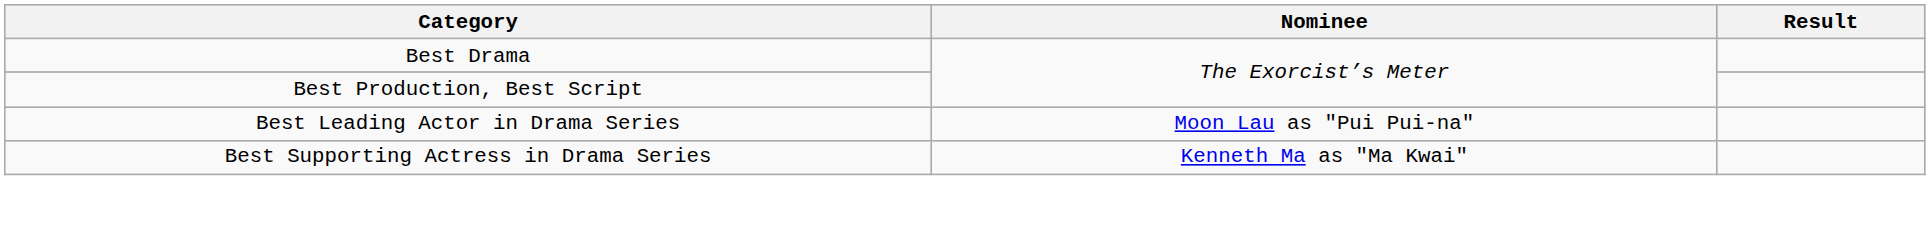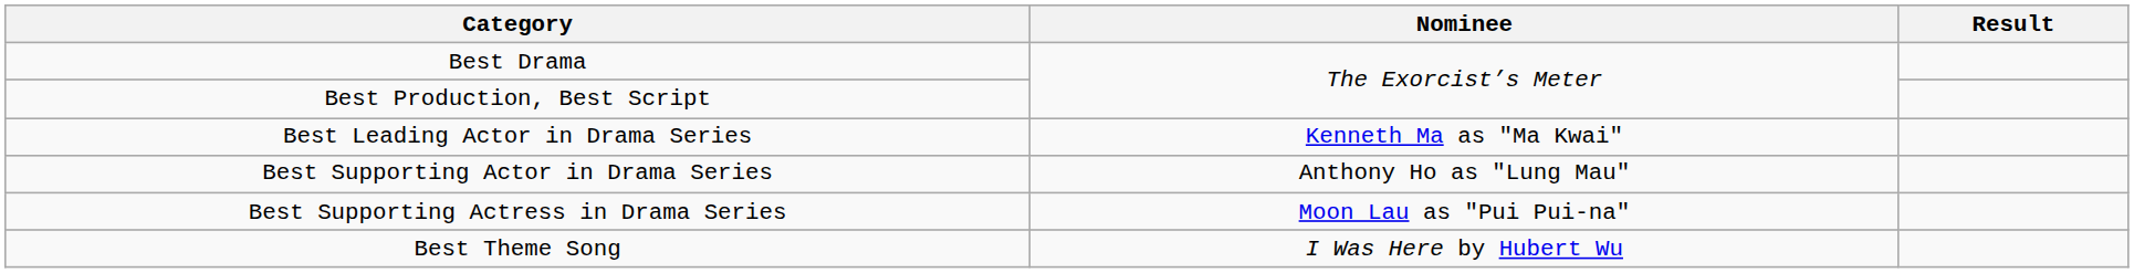 <table class="wikitable" style="width:95%; text-align:center;">
 <tr>
 <th style="width:290px;">Category</th>
 <th style="width:245px;">Nominee</th>
 <th style="width:60px;">Result</th>
 </tr>
 <tr>
 <td>Best Drama</td>
 <td rowspan=2><em>The Exorcist’s Meter</em></td>
 <td></td>
 </tr>
 <tr>
 <td>Best Production, Best Script</td>
 <td></td>
 </tr>
 <tr>
 <td>Best Leading Actor in Drama Series</td>
+<td><a href='#'>Kenneth Ma</a> as "Ma Kwai"</td>
+<td></td>
+</tr>
+<tr>
+<td>Best Supporting Actor in Drama Series</td>
+<td>Anthony Ho as "Lung Mau"</td>
+<td></td>
+</tr>
+<tr>
+<td>Best Supporting Actress in Drama Series</td>
 <td><a href='#'>Moon Lau</a> as "Pui Pui-na"</td>
 <td></td>
 </tr>
 <tr>
-<td>Best Supporting Actress in Drama Series</td>
-<td><a href='#'>Kenneth Ma</a> as "Ma Kwai"</td>
+<td>Best Theme Song</td>
+<td><em>I Was Here</em> by <a href='#'>Hubert Wu</a></td>
 <td></td>
 </tr>
 </table>
